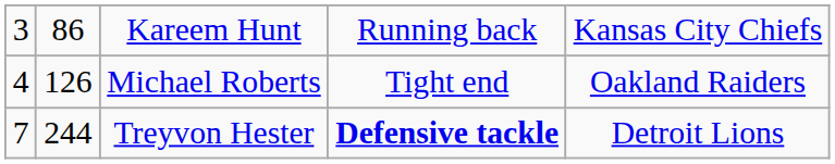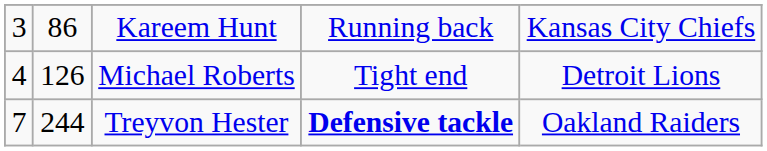 <table class="wikitable" style="text-align:center">
 <tr>
 <td>3</td>
 <td>86</td>
 <td><a href='#'>Kareem Hunt</a></td>
 <td><a href='#'>Running back</a></td>
 <td><a href='#'>Kansas City Chiefs</a></td>
 </tr>
 <tr>
 <td>4</td>
 <td>126</td>
 <td><a href='#'>Michael Roberts</a></td>
 <td><a href='#'>Tight end</a></td>
-<td><a href='#'>Oakland Raiders</a></td>
+<td><a href='#'>Detroit Lions</a></td>
 </tr>
 <tr>
 <td>7</td>
 <td>244</td>
 <td><a href='#'>Treyvon Hester</a></td>
 <td><strong><a href='#'>Defensive tackle</a></strong></td>
-<td><a href='#'>Detroit Lions</a></td>
+<td><a href='#'>Oakland Raiders</a></td>
 </tr>
 </table>
